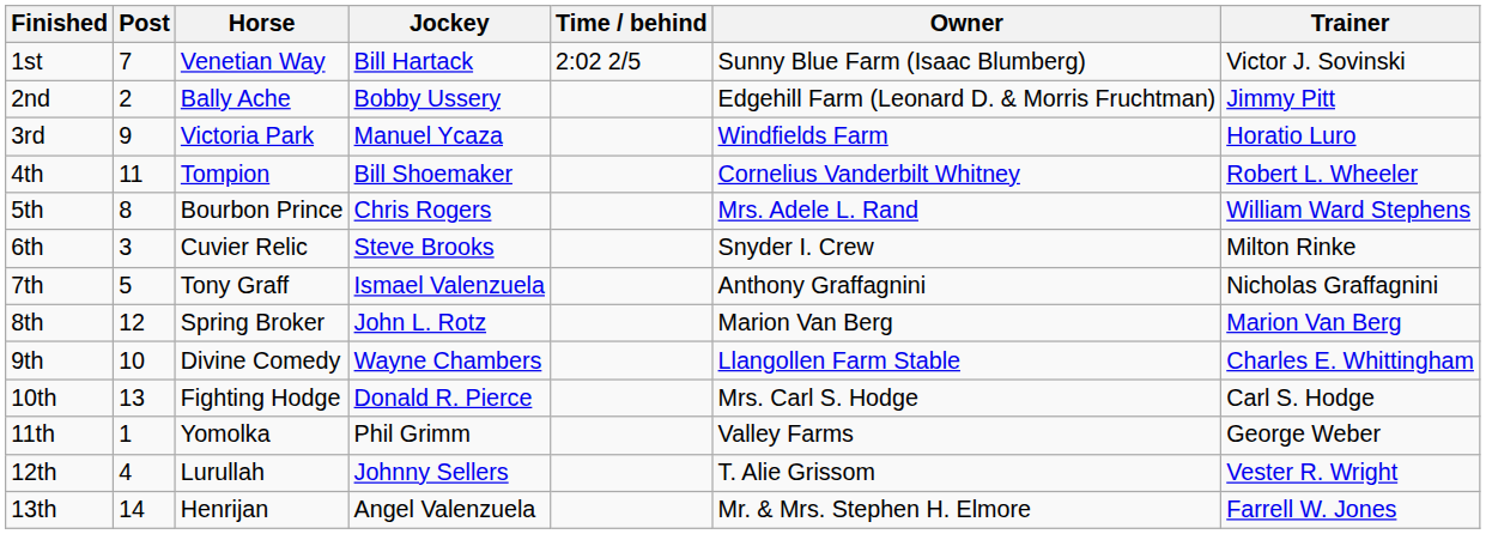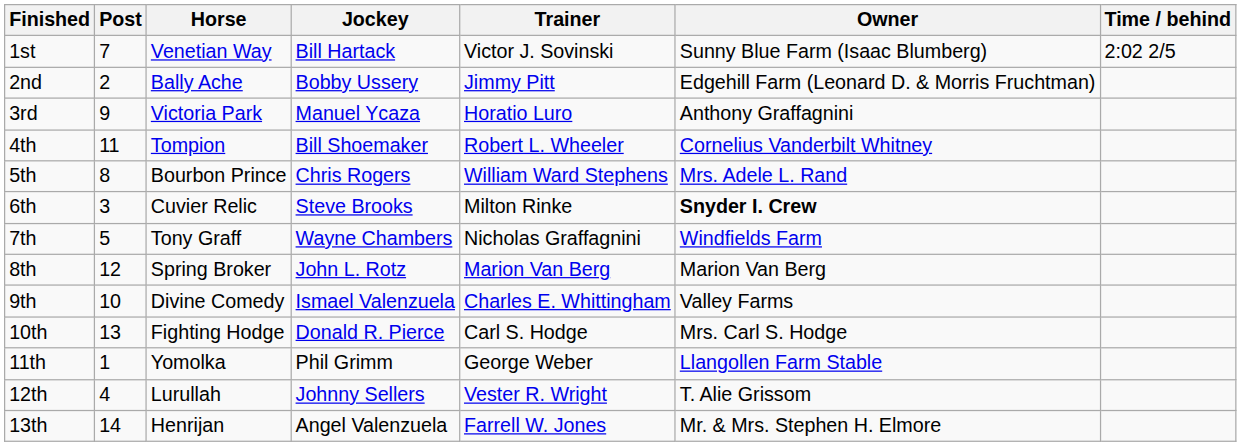 <table class="wikitable">
 <tr>
 <th>Finished</th>
 <th>Post</th>
 <th>Horse</th>
 <th>Jockey</th>
+<th>Trainer</th>
+<th>Owner</th>
 <th>Time / behind</th>
-<th>Owner</th>
-<th>Trainer</th>
 </tr>
 <tr>
 <td>1st</td>
 <td>7</td>
 <td><a href='#'>Venetian Way</a></td>
 <td><a href='#'>Bill Hartack</a></td>
+<td>Victor J. Sovinski</td>
+<td>Sunny Blue Farm (Isaac Blumberg)</td>
 <td>2:02 2/5</td>
-<td>Sunny Blue Farm (Isaac Blumberg)</td>
-<td>Victor J. Sovinski</td>
 </tr>
 <tr>
 <td>2nd</td>
 <td>2</td>
 <td><a href='#'>Bally Ache</a></td>
 <td><a href='#'>Bobby Ussery</a></td>
+<td><a href='#'>Jimmy Pitt</a></td>
+<td>Edgehill Farm (Leonard D. & Morris Fruchtman)</td>
 <td></td>
-<td>Edgehill Farm (Leonard D. & Morris Fruchtman)</td>
-<td><a href='#'>Jimmy Pitt</a></td>
 </tr>
 <tr>
 <td>3rd</td>
 <td>9</td>
 <td><a href='#'>Victoria Park</a></td>
 <td><a href='#'>Manuel Ycaza</a></td>
+<td><a href='#'>Horatio Luro</a></td>
+<td>Anthony Graffagnini</td>
 <td></td>
-<td><a href='#'>Windfields Farm</a></td>
-<td><a href='#'>Horatio Luro</a></td>
 </tr>
 <tr>
 <td>4th</td>
 <td>11</td>
 <td><a href='#'>Tompion</a></td>
 <td><a href='#'>Bill Shoemaker</a></td>
+<td><a href='#'>Robert L. Wheeler</a></td>
+<td><a href='#'>Cornelius Vanderbilt Whitney</a></td>
 <td></td>
-<td><a href='#'>Cornelius Vanderbilt Whitney</a></td>
-<td><a href='#'>Robert L. Wheeler</a></td>
 </tr>
 <tr>
 <td>5th</td>
 <td>8</td>
 <td>Bourbon Prince</td>
 <td><a href='#'>Chris Rogers</a></td>
+<td><a href='#'>William Ward Stephens</a></td>
+<td><a href='#'>Mrs. Adele L. Rand</a></td>
 <td></td>
-<td><a href='#'>Mrs. Adele L. Rand</a></td>
-<td><a href='#'>William Ward Stephens</a></td>
 </tr>
 <tr>
 <td>6th</td>
 <td>3</td>
 <td>Cuvier Relic</td>
 <td><a href='#'>Steve Brooks</a></td>
+<td>Milton Rinke</td>
+<td><strong>Snyder I. Crew</strong></td>
 <td></td>
-<td>Snyder I. Crew</td>
-<td>Milton Rinke</td>
 </tr>
 <tr>
 <td>7th</td>
 <td>5</td>
 <td>Tony Graff</td>
-<td><a href='#'>Ismael Valenzuela</a></td>
+<td><a href='#'>Wayne Chambers</a></td>
+<td>Nicholas Graffagnini</td>
+<td><a href='#'>Windfields Farm</a></td>
 <td></td>
-<td>Anthony Graffagnini</td>
-<td>Nicholas Graffagnini</td>
 </tr>
 <tr>
 <td>8th</td>
 <td>12</td>
 <td>Spring Broker</td>
 <td><a href='#'>John L. Rotz</a></td>
+<td><a href='#'>Marion Van Berg</a></td>
+<td>Marion Van Berg</td>
 <td></td>
-<td>Marion Van Berg</td>
-<td><a href='#'>Marion Van Berg</a></td>
 </tr>
 <tr>
 <td>9th</td>
 <td>10</td>
 <td>Divine Comedy</td>
-<td><a href='#'>Wayne Chambers</a></td>
+<td><a href='#'>Ismael Valenzuela</a></td>
+<td><a href='#'>Charles E. Whittingham</a></td>
+<td>Valley Farms</td>
 <td></td>
-<td><a href='#'>Llangollen Farm Stable</a></td>
-<td><a href='#'>Charles E. Whittingham</a></td>
 </tr>
 <tr>
 <td>10th</td>
 <td>13</td>
 <td>Fighting Hodge</td>
 <td><a href='#'>Donald R. Pierce</a></td>
+<td>Carl S. Hodge</td>
+<td>Mrs. Carl S. Hodge</td>
 <td></td>
-<td>Mrs. Carl S. Hodge</td>
-<td>Carl S. Hodge</td>
 </tr>
 <tr>
 <td>11th</td>
 <td>1</td>
 <td>Yomolka</td>
 <td>Phil Grimm</td>
+<td>George Weber</td>
+<td><a href='#'>Llangollen Farm Stable</a></td>
 <td></td>
-<td>Valley Farms</td>
-<td>George Weber</td>
 </tr>
 <tr>
 <td>12th</td>
 <td>4</td>
 <td>Lurullah</td>
 <td><a href='#'>Johnny Sellers</a></td>
+<td><a href='#'>Vester R. Wright</a></td>
+<td>T. Alie Grissom</td>
 <td></td>
-<td>T. Alie Grissom</td>
-<td><a href='#'>Vester R. Wright</a></td>
 </tr>
 <tr>
 <td>13th</td>
 <td>14</td>
 <td>Henrijan</td>
 <td>Angel Valenzuela</td>
+<td><a href='#'>Farrell W. Jones</a></td>
+<td>Mr. & Mrs. Stephen H. Elmore</td>
 <td></td>
-<td>Mr. & Mrs. Stephen H. Elmore</td>
-<td><a href='#'>Farrell W. Jones</a></td>
 </tr>
 </table>
